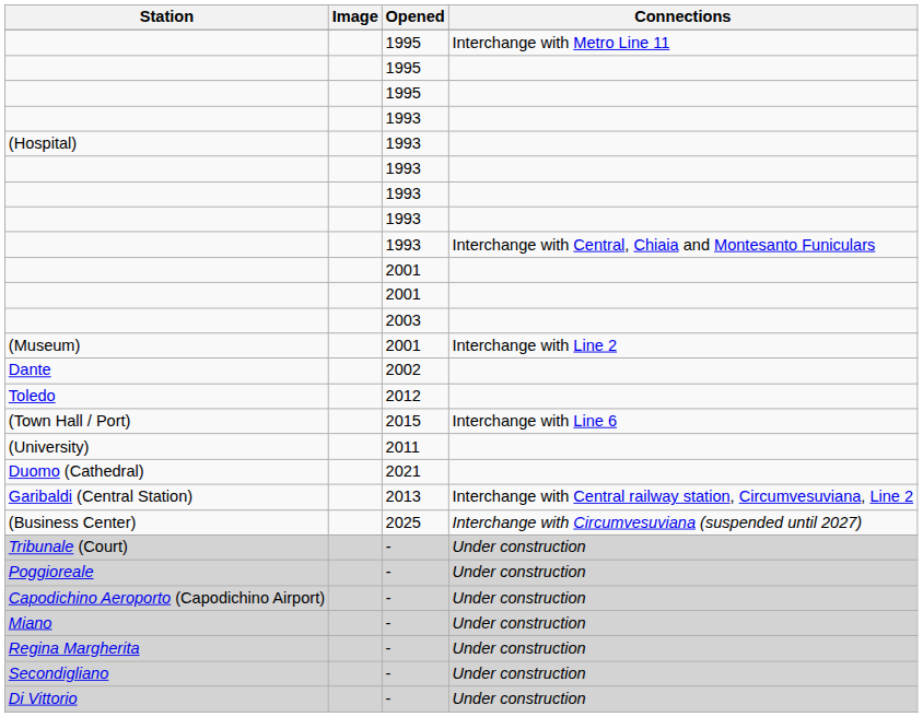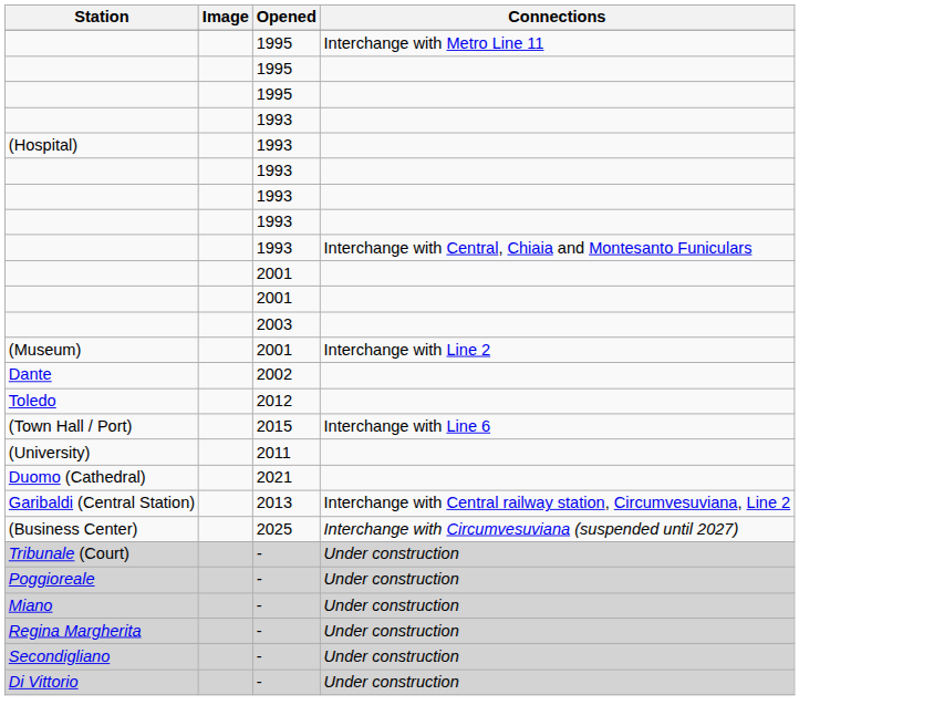 <table class="wikitable sortable">
 <tr>
 <th>Station</th>
 <th class="unsortable">Image</th>
 <th>Opened</th>
 <th class="unsortable">Connections</th>
 </tr>
 <tr>
 </tr>
 <tr>
 <td></td>
 <td></td>
 <td>1995</td>
 <td>Interchange with <a href='#'>Metro Line 11</a></td>
 </tr>
 <tr>
 <td></td>
 <td></td>
 <td>1995</td>
 <td></td>
 </tr>
 <tr>
 <td></td>
 <td></td>
 <td>1995</td>
 <td></td>
 </tr>
 <tr>
 <td></td>
 <td><br></td>
 <td>1993</td>
 <td></td>
 </tr>
 <tr>
 <td> (Hospital)</td>
 <td></td>
 <td>1993</td>
 <td></td>
 </tr>
 <tr>
 <td></td>
 <td></td>
 <td>1993</td>
 <td></td>
 </tr>
 <tr>
 <td></td>
 <td></td>
 <td>1993</td>
 <td></td>
 </tr>
 <tr>
 <td></td>
 <td></td>
 <td>1993</td>
 <td></td>
 </tr>
 <tr>
 <td></td>
 <td></td>
 <td>1993</td>
 <td>Interchange with <a href='#'>Central</a>, <a href='#'>Chiaia</a> and <a href='#'>Montesanto Funiculars</a></td>
 </tr>
 <tr>
 <td></td>
 <td></td>
 <td>2001</td>
 <td></td>
 </tr>
 <tr>
 <td></td>
 <td></td>
 <td>2001</td>
 <td></td>
 </tr>
 <tr>
 <td></td>
 <td></td>
 <td>2003</td>
 <td></td>
 </tr>
 <tr>
 <td> (Museum)</td>
 <td></td>
 <td>2001</td>
 <td>Interchange with <a href='#'>Line 2</a></td>
 </tr>
 <tr>
 <td><a href='#'>Dante</a></td>
 <td></td>
 <td>2002</td>
 <td></td>
 </tr>
 <tr>
 <td><a href='#'>Toledo</a></td>
 <td></td>
 <td>2012</td>
 <td></td>
 </tr>
 <tr>
 <td> (Town Hall / Port)</td>
 <td></td>
 <td>2015</td>
 <td>Interchange with <a href='#'>Line 6</a></td>
 </tr>
 <tr>
 <td> (University)</td>
 <td></td>
 <td>2011</td>
 <td></td>
 </tr>
 <tr>
 <td><a href='#'>Duomo</a> (Cathedral)</td>
 <td></td>
 <td>2021</td>
 <td></td>
 </tr>
 <tr>
 <td><a href='#'>Garibaldi</a> (Central Station)</td>
 <td></td>
 <td>2013</td>
 <td>Interchange with <a href='#'>Central railway station</a>, <a href='#'>Circumvesuviana</a>, <a href='#'>Line 2</a></td>
 </tr>
 <tr>
 <td> (Business Center)</td>
 <td></td>
 <td>2025</td>
 <td><em>Interchange with <a href='#'>Circumvesuviana</a> (suspended until 2027)</em></td>
 </tr>
 <tr style="background:#D3D3D3;">
 <td><em><a href='#'>Tribunale</a></em> (Court)</td>
 <td></td>
 <td><em>-</em></td>
 <td><em>Under construction</em></td>
 </tr>
 <tr style="background:#D3D3D3;">
 <td><em><a href='#'>Poggioreale</a></em></td>
 <td></td>
 <td><em>-</em></td>
 <td><em>Under construction</em></td>
 </tr>
 <tr style="background:#D3D3D3;">
-<td><a href='#'><em>Capodichino Aeroporto</em></a> (Capodichino Airport)</td>
-<td></td>
-<td><em>-</em></td>
-<td><em>Under construction</em></td>
-</tr>
-<tr style="background:#D3D3D3;">
 <td><em><a href='#'>Miano</a></em></td>
 <td></td>
 <td>-</td>
 <td><em>Under construction</em></td>
 </tr>
 <tr style="background:#D3D3D3;">
 <td><a href='#'><em>Regina Margherita</em></a></td>
 <td></td>
 <td>-</td>
 <td><em>Under construction</em></td>
 </tr>
 <tr style="background:#D3D3D3;">
 <td><a href='#'><em>Secondigliano</em></a></td>
 <td></td>
 <td>-</td>
 <td><em>Under construction</em></td>
 </tr>
 <tr style="background:#D3D3D3;">
 <td><em><a href='#'>Di Vittorio</a></em></td>
 <td></td>
 <td>-</td>
 <td><em>Under construction</em></td>
 </tr>
 </table>
